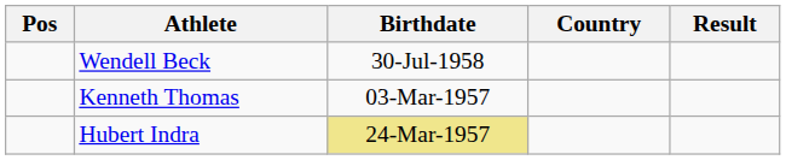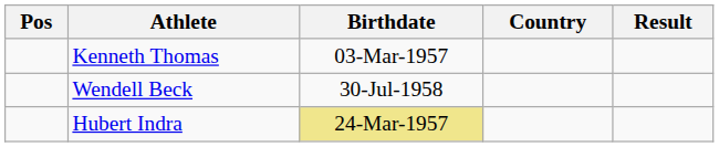 <table class="wikitable"  style="text-align:center; width:60%;">
 <tr>
 <th>Pos</th>
 <th>Athlete</th>
 <th>Birthdate</th>
 <th>Country</th>
 <th>Result</th>
 </tr>
 <tr>
 <td align=center></td>
-<td align=left><a href='#'>Wendell Beck</a></td>
-<td>30-Jul-1958</td>
+<td align=left><a href='#'>Kenneth Thomas</a></td>
+<td>03-Mar-1957</td>
 <td align=left></td>
 <td></td>
 </tr>
 <tr>
 <td align=center></td>
-<td align=left><a href='#'>Kenneth Thomas</a></td>
-<td>03-Mar-1957</td>
+<td align=left><a href='#'>Wendell Beck</a></td>
+<td>30-Jul-1958</td>
 <td align=left></td>
 <td></td>
 </tr>
 <tr>
 <td align=center></td>
 <td align=left><a href='#'>Hubert Indra</a></td>
 <td style="background: khaki;">24-Mar-1957</td>
 <td align=left></td>
 <td></td>
 </tr>
 </table>
